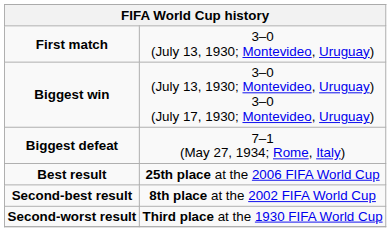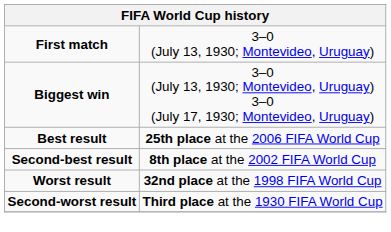 <table class="wikitable collapsible collapsed" style="text-align: center;font-size:90%;">
 <tr>
 </tr>
 <tr>
 <th colspan=2>FIFA World Cup history</th>
 </tr>
 <tr>
 <td><strong>First match</strong></td>
 <td> 3–0 <br>(July 13, 1930; <a href='#'>Montevideo</a>, <a href='#'>Uruguay</a>)</td>
 </tr>
 <tr>
 <td><strong>Biggest win</strong></td>
 <td> 3–0 <br>(July 13, 1930; <a href='#'>Montevideo</a>, <a href='#'>Uruguay</a>)<br> 3–0 <br>(July 17, 1930; <a href='#'>Montevideo</a>, <a href='#'>Uruguay</a>)</td>
 </tr>
 <tr>
-<td><strong>Biggest defeat</strong></td>
-<td> 7–1 <br>(May 27, 1934; <a href='#'>Rome</a>, <a href='#'>Italy</a>)</td>
-</tr>
-<tr>
 <td><strong>Best result</strong></td>
 <td><strong>25th place</strong> at the <a href='#'>2006 FIFA World Cup</a></td>
 </tr>
 <tr>
 <td><strong>Second-best result</strong></td>
 <td><strong>8th place</strong> at the <a href='#'>2002 FIFA World Cup</a></td>
 </tr>
 <tr>
+<td><strong>Worst result</strong></td>
+<td><strong>32nd place</strong> at the <a href='#'>1998 FIFA World Cup</a></td>
+</tr>
+<tr>
 <td><strong>Second-worst result</strong></td>
 <td><strong>Third place</strong> at the <a href='#'>1930 FIFA World Cup</a></td>
 </tr>
 <tr>
 </tr>
 </table>
